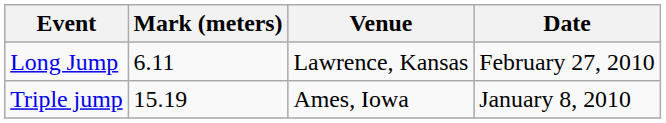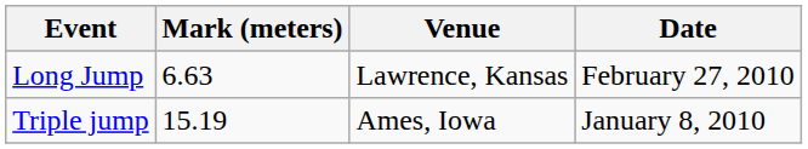 <table class="wikitable">
 <tr>
 <th>Event</th>
 <th>Mark (meters)</th>
 <th>Venue</th>
 <th>Date</th>
 </tr>
 <tr>
 <td><a href='#'>Long Jump</a></td>
-<td>6.11</td>
+<td>6.63</td>
 <td>Lawrence, Kansas</td>
 <td>February 27, 2010</td>
 </tr>
 <tr>
 <td><a href='#'>Triple jump</a></td>
 <td>15.19</td>
 <td>Ames, Iowa</td>
 <td>January 8, 2010</td>
 </tr>
 </table>
